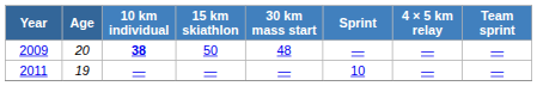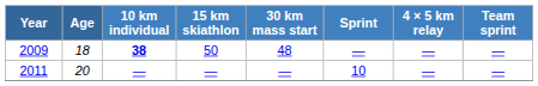 <table class="wikitable" style="font-size:95%; text-align:center; border:grey solid 1px; border-collapse:collapse; background:#ffffff;">
 <tr>
 <th style="background-color:#369; color:white; width:60px;"> Year </th>
 <th style="background-color:#369; color:white; width:40px;"> Age </th>
 <th style="background-color:#4180be; color:white; width:75px;"> 10 km <br> individual </th>
 <th style="background-color:#4180be; color:white; width:75px;"> 15 km <br> skiathlon </th>
 <th style="background-color:#4180be; color:white; width:75px;"> 30 km <br> mass start </th>
 <th style="background-color:#4180be; color:white; width:75px;"> Sprint </th>
 <th style="background-color:#4180be; color:white; width:75px;"> 4 × 5 km <br> relay </th>
 <th style="background-color:#4180be; color:white; width:75px;"> Team <br> sprint </th>
 </tr>
 <tr>
 <td><a href='#'>2009</a></td>
-<td><em>20</em></td>
+<td><em>18</em></td>
 <td><strong><a href='#'>38</a></strong></td>
 <td><a href='#'>50</a></td>
 <td><a href='#'>48</a></td>
 <td><a href='#'>—</a></td>
 <td><a href='#'>—</a></td>
 <td><a href='#'>—</a></td>
 </tr>
 <tr>
 <td><a href='#'>2011</a></td>
-<td><em>19</em></td>
+<td><em>20</em></td>
 <td><a href='#'>—</a></td>
 <td><a href='#'>—</a></td>
 <td><a href='#'>—</a></td>
 <td><a href='#'>10</a></td>
 <td><a href='#'>—</a></td>
 <td><a href='#'>—</a></td>
 </tr>
 <tr>
 </tr>
 </table>
